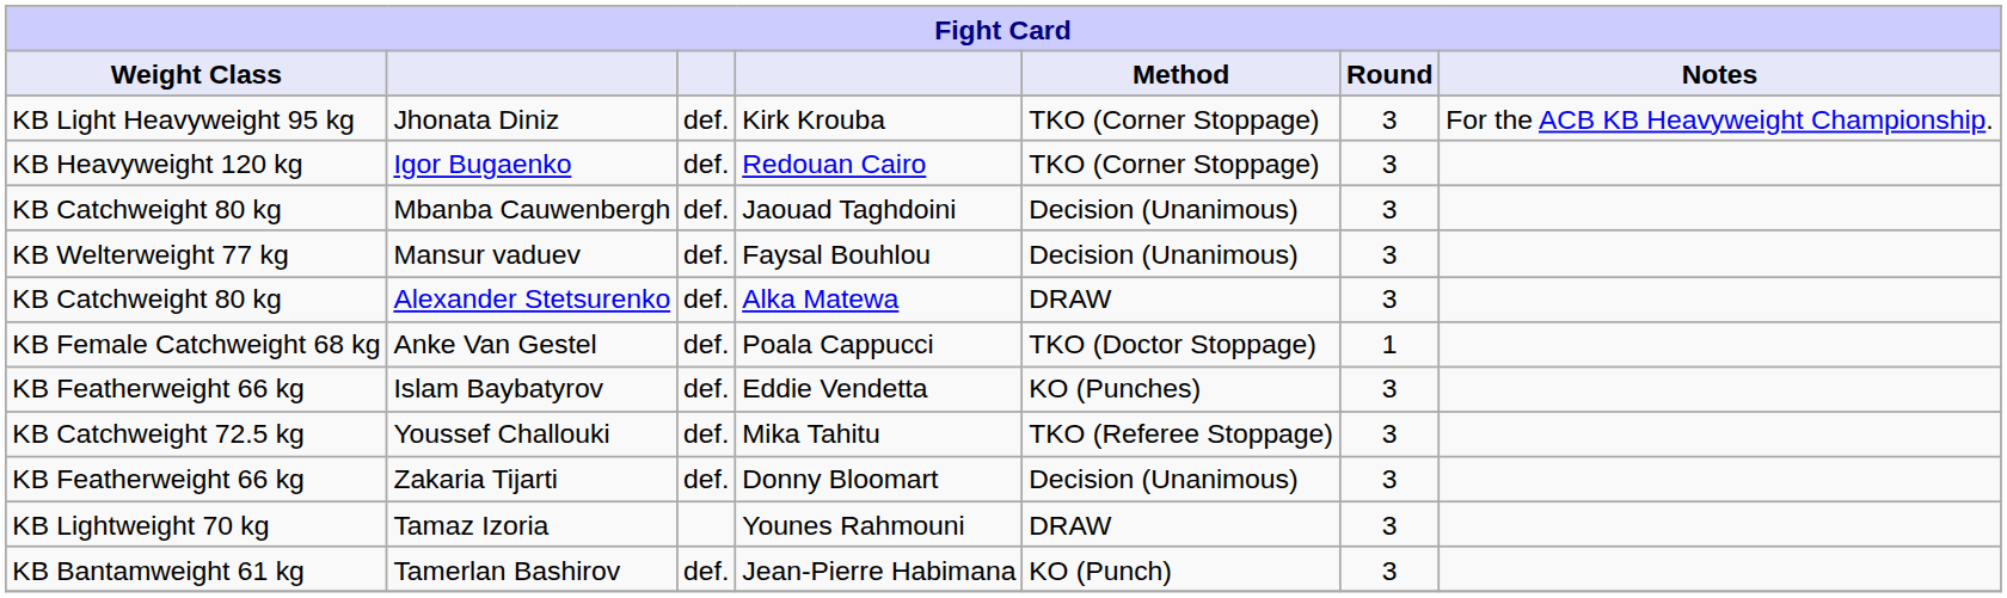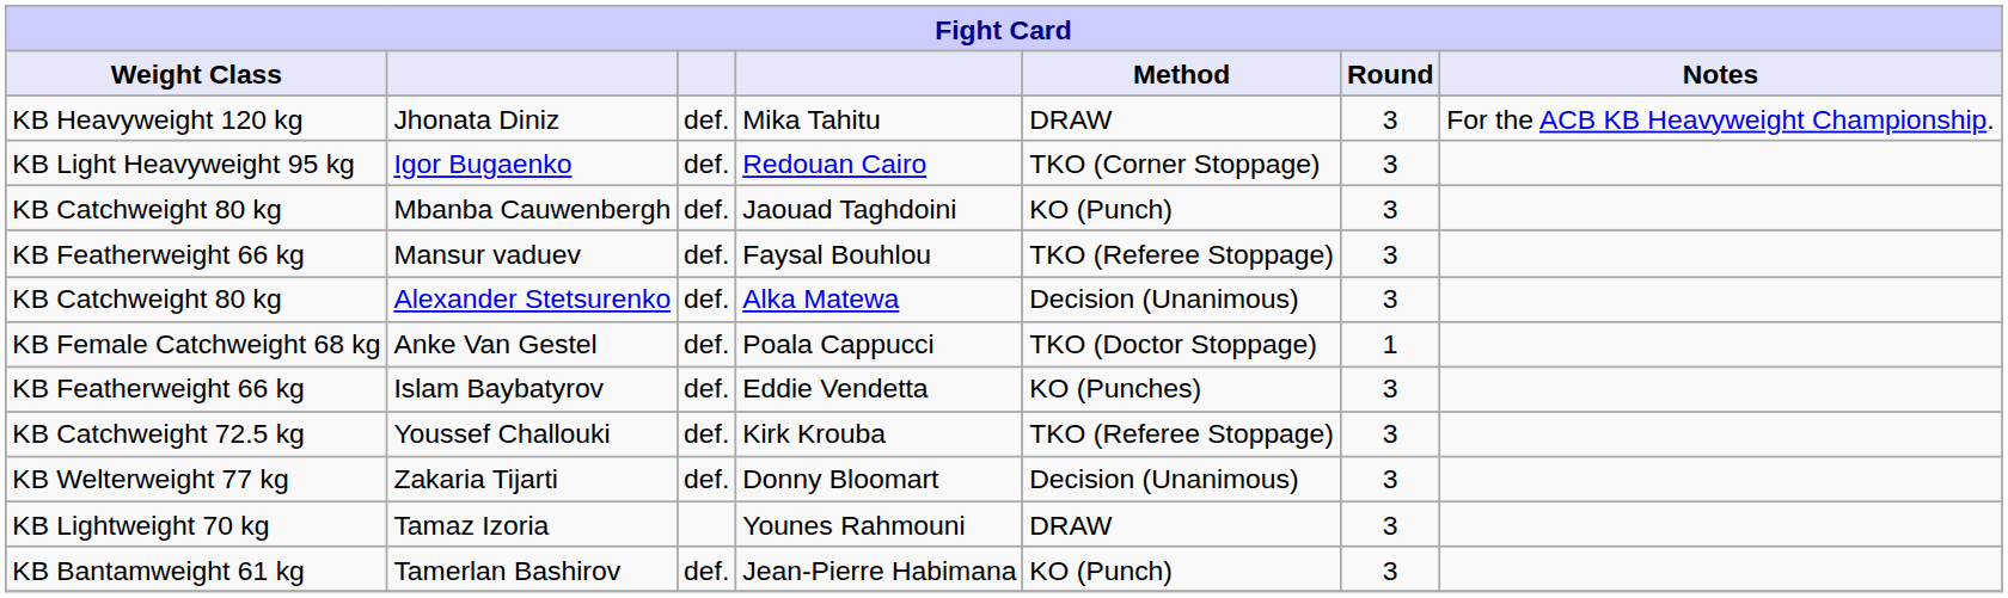 <table class="wikitable" style="font-size: 80%;">
 <tr>
 <th colspan="8" style="background-color: #ccf; color: #000080; text-align: center;"><strong>Fight Card</strong></th>
 </tr>
 <tr>
 <th colspan="1" style="background-color: #E6E8FA; color: #000000; text-align: center;">Weight Class</th>
 <th colspan="1" style="background-color: #E6E8FA; color: #000000; text-align: center;"></th>
 <th colspan="1" style="background-color: #E6E8FA; color: #000000; text-align: center;"></th>
 <th colspan="1" style="background-color: #E6E8FA; color: #000000; text-align: center;"></th>
 <th colspan="1" style="background-color: #E6E8FA; color: #000000; text-align: center;">Method</th>
 <th colspan="1" style="background-color: #E6E8FA; color: #000000; text-align: center;">Round</th>
 <th colspan="1" style="background-color: #E6E8FA; color: #000000; text-align: center;">Notes</th>
 </tr>
 <tr>
-<td>KB Light Heavyweight 95 kg</td>
+<td>KB Heavyweight 120 kg</td>
 <td> Jhonata Diniz</td>
 <td>def.</td>
-<td> Kirk Krouba</td>
-<td>TKO (Corner Stoppage)</td>
+<td> Mika Tahitu</td>
+<td>DRAW</td>
 <td align=center>3</td>
 <td>For the <a href='#'>ACB KB Heavyweight Championship</a>.</td>
 </tr>
 <tr>
-<td>KB Heavyweight 120 kg</td>
+<td>KB Light Heavyweight 95 kg</td>
 <td> <a href='#'>Igor Bugaenko</a></td>
 <td>def.</td>
 <td> <a href='#'>Redouan Cairo</a></td>
 <td>TKO (Corner Stoppage)</td>
 <td align=center>3</td>
 <td></td>
 </tr>
 <tr>
 <td>KB Catchweight 80 kg</td>
 <td> Mbanba Cauwenbergh</td>
 <td>def.</td>
 <td> Jaouad Taghdoini</td>
-<td>Decision (Unanimous)</td>
+<td>KO (Punch)</td>
 <td align=center>3</td>
 <td></td>
 </tr>
 <tr>
-<td>KB Welterweight 77 kg</td>
+<td>KB Featherweight 66 kg</td>
 <td> Mansur vaduev</td>
 <td>def.</td>
 <td> Faysal Bouhlou</td>
-<td>Decision (Unanimous)</td>
+<td>TKO (Referee Stoppage)</td>
 <td align=center>3</td>
 <td></td>
 </tr>
 <tr>
 <td>KB Catchweight 80 kg</td>
 <td> <a href='#'>Alexander Stetsurenko</a></td>
 <td>def.</td>
 <td> <a href='#'>Alka Matewa</a></td>
-<td>DRAW</td>
+<td>Decision (Unanimous)</td>
 <td align=center>3</td>
 <td></td>
 </tr>
 <tr>
 <td>KB Female Catchweight 68 kg</td>
 <td> Anke Van Gestel</td>
 <td>def.</td>
 <td> Poala Cappucci</td>
 <td>TKO (Doctor Stoppage)</td>
 <td align=center>1</td>
 <td></td>
 </tr>
 <tr>
 <td>KB Featherweight 66 kg</td>
 <td> Islam Baybatyrov</td>
 <td>def.</td>
 <td> Eddie Vendetta</td>
 <td>KO (Punches)</td>
 <td align=center>3</td>
 <td></td>
 </tr>
 <tr>
 <td>KB Catchweight 72.5 kg</td>
 <td> Youssef Challouki</td>
 <td>def.</td>
-<td> Mika Tahitu</td>
+<td> Kirk Krouba</td>
 <td>TKO (Referee Stoppage)</td>
 <td align=center>3</td>
 <td></td>
 </tr>
 <tr>
-<td>KB Featherweight 66 kg</td>
+<td>KB Welterweight 77 kg</td>
 <td> Zakaria Tijarti</td>
 <td>def.</td>
 <td> Donny Bloomart</td>
 <td>Decision (Unanimous)</td>
 <td align=center>3</td>
 <td></td>
 </tr>
 <tr>
 <td>KB Lightweight 70 kg</td>
 <td> Tamaz Izoria</td>
 <td></td>
 <td> Younes Rahmouni</td>
 <td>DRAW</td>
 <td align=center>3</td>
 <td></td>
 </tr>
 <tr>
 <td>KB Bantamweight 61 kg</td>
 <td> Tamerlan Bashirov</td>
 <td>def.</td>
 <td> Jean-Pierre Habimana</td>
 <td>KO (Punch)</td>
 <td align=center>3</td>
 <td></td>
 </tr>
 <tr>
 </tr>
 </table>
